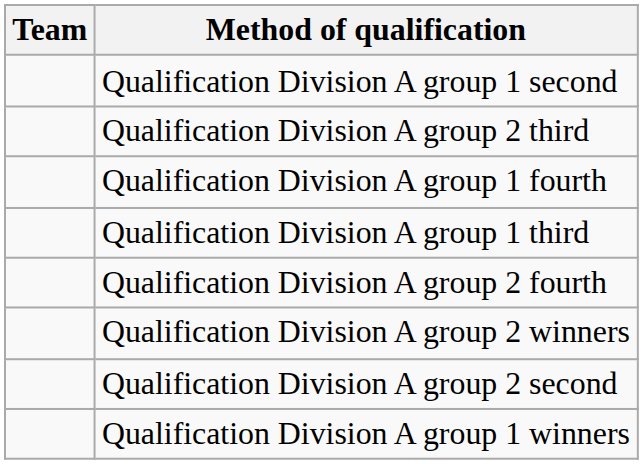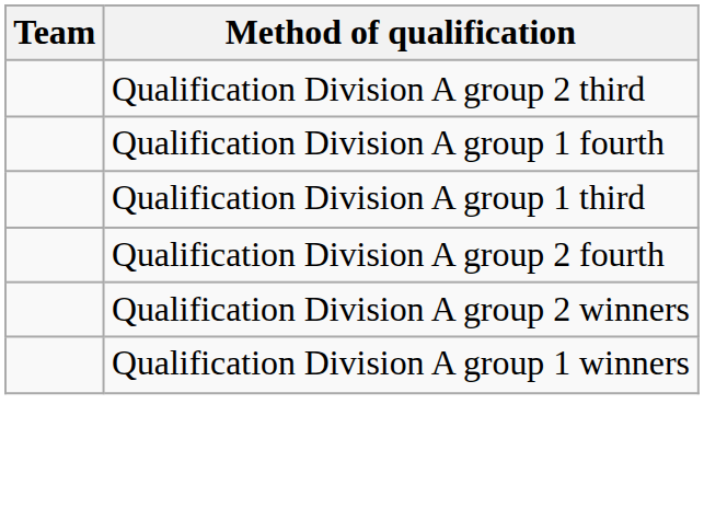 <table class="wikitable">
 <tr>
 <th>Team</th>
 <th>Method of qualification</th>
-</tr>
-<tr>
-<td></td>
-<td>Qualification Division A group 1 second</td>
 </tr>
 <tr>
 <td></td>
 <td>Qualification Division A group 2 third</td>
 </tr>
 <tr>
 <td></td>
 <td>Qualification Division A group 1 fourth</td>
 </tr>
 <tr>
 <td></td>
 <td>Qualification Division A group 1 third</td>
 </tr>
 <tr>
 <td></td>
 <td>Qualification Division A group 2 fourth</td>
 </tr>
 <tr>
 <td></td>
 <td>Qualification Division A group 2 winners</td>
 </tr>
 <tr>
 <td></td>
-<td>Qualification Division A group 2 second</td>
-</tr>
-<tr>
-<td></td>
 <td>Qualification Division A group 1 winners</td>
 </tr>
 </table>
